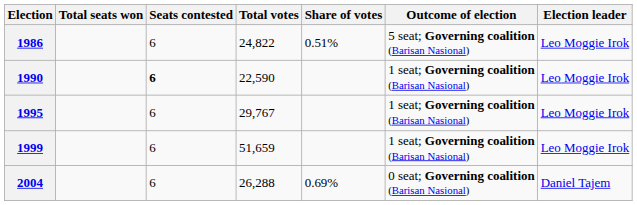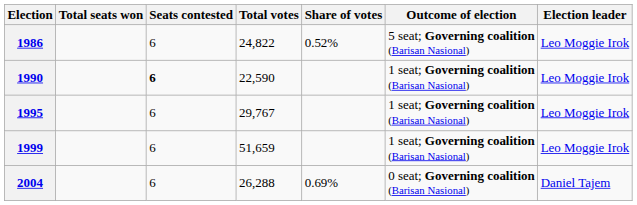 <table class="wikitable">
 <tr>
 <th>Election</th>
 <th>Total seats won</th>
 <th>Seats contested</th>
 <th>Total votes</th>
 <th>Share of votes</th>
 <th>Outcome of election</th>
 <th>Election leader</th>
 </tr>
 <tr>
 <th><a href='#'>1986</a></th>
 <td></td>
 <td>6</td>
 <td>24,822</td>
-<td>0.51%</td>
+<td>0.52%</td>
 <td>5 seat; <strong>Governing coalition</strong> <br> <small>(<a href='#'>Barisan Nasional</a>)</small></td>
 <td><a href='#'>Leo Moggie Irok</a></td>
 </tr>
 <tr>
 <th><a href='#'>1990</a></th>
 <td></td>
 <td><strong>6</strong></td>
 <td>22,590</td>
 <td></td>
 <td>1 seat; <strong>Governing coalition</strong> <br> <small>(<a href='#'>Barisan Nasional</a>)</small></td>
 <td><a href='#'>Leo Moggie Irok</a></td>
 </tr>
 <tr>
 <th><a href='#'>1995</a></th>
 <td></td>
 <td>6</td>
 <td>29,767</td>
 <td></td>
 <td>1 seat; <strong>Governing coalition</strong> <br> <small>(<a href='#'>Barisan Nasional</a>)</small></td>
 <td><a href='#'>Leo Moggie Irok</a></td>
 </tr>
 <tr>
 <th><a href='#'>1999</a></th>
 <td></td>
 <td>6</td>
 <td>51,659</td>
 <td></td>
 <td>1 seat; <strong>Governing coalition</strong> <br> <small>(<a href='#'>Barisan Nasional</a>)</small></td>
 <td><a href='#'>Leo Moggie Irok</a></td>
 </tr>
 <tr>
 <th><a href='#'>2004</a></th>
 <td></td>
 <td>6</td>
 <td>26,288</td>
 <td>0.69%</td>
 <td>0 seat; <strong>Governing coalition</strong> <br> <small>(<a href='#'>Barisan Nasional</a>)</small></td>
 <td><a href='#'>Daniel Tajem</a></td>
 </tr>
 </table>
